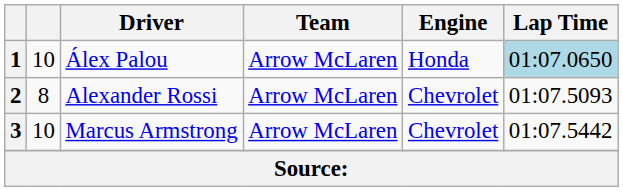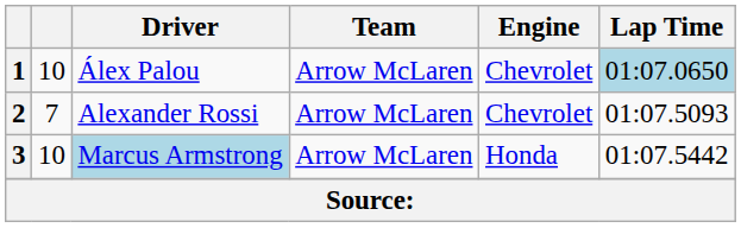 <table class="wikitable">
 <tr>
 <th></th>
 <th></th>
 <th>Driver</th>
 <th>Team</th>
 <th>Engine</th>
 <th>Lap Time</th>
 </tr>
 <tr>
 <th>1</th>
 <td align="center">10</td>
 <td> <a href='#'>Álex Palou</a></td>
 <td><a href='#'>Arrow McLaren</a></td>
-<td><a href='#'>Honda</a></td>
+<td><a href='#'>Chevrolet</a></td>
 <td style="background: lightblue;">01:07.0650</td>
 </tr>
 <tr>
 <th>2</th>
-<td align="center">8</td>
+<td align="center">7</td>
 <td> <a href='#'>Alexander Rossi</a></td>
 <td><a href='#'>Arrow McLaren</a></td>
 <td><a href='#'>Chevrolet</a></td>
 <td>01:07.5093</td>
 </tr>
 <tr>
 <th>3</th>
 <td align="center">10</td>
-<td> <a href='#'>Marcus Armstrong</a></td>
+<td style="background: lightblue;"> <a href='#'>Marcus Armstrong</a></td>
 <td><a href='#'>Arrow McLaren</a></td>
-<td><a href='#'>Chevrolet</a></td>
+<td><a href='#'>Honda</a></td>
 <td>01:07.5442</td>
 </tr>
 <tr>
 </tr>
 <tr class="sortbottom">
 <th colspan="6">Source:</th>
 </tr>
 </table>
